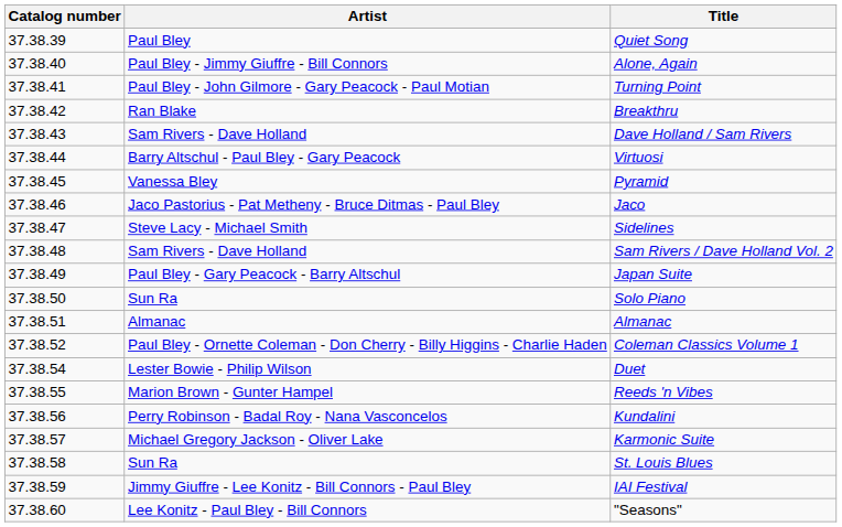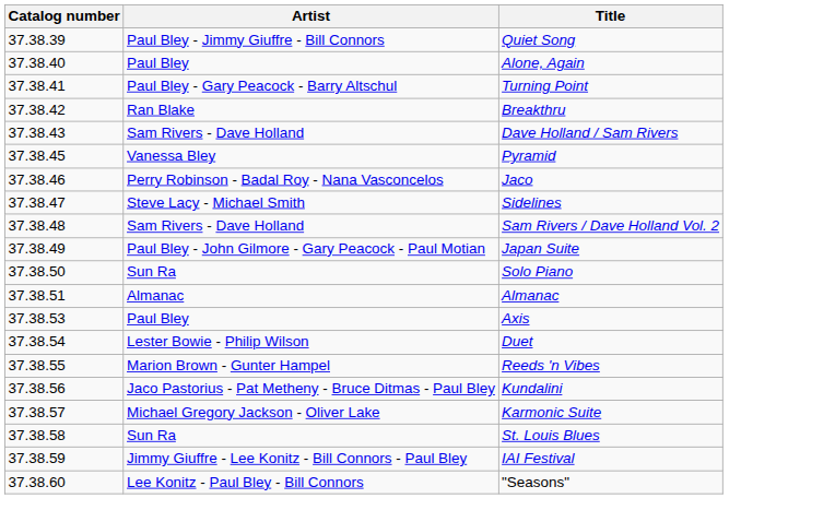 <table class="wikitable sortable">
 <tr>
 <th>Catalog number</th>
 <th>Artist</th>
 <th>Title</th>
 </tr>
 <tr>
 <td>37.38.39</td>
-<td><a href='#'>Paul Bley</a></td>
+<td><a href='#'>Paul Bley</a> - <a href='#'>Jimmy Giuffre</a> - <a href='#'>Bill Connors</a></td>
 <td><em><a href='#'>Quiet Song</a></em></td>
 </tr>
 <tr>
 <td>37.38.40</td>
-<td><a href='#'>Paul Bley</a> - <a href='#'>Jimmy Giuffre</a> - <a href='#'>Bill Connors</a></td>
+<td><a href='#'>Paul Bley</a></td>
 <td><em><a href='#'>Alone, Again</a></em></td>
 </tr>
 <tr>
 <td>37.38.41</td>
-<td><a href='#'>Paul Bley</a> - <a href='#'>John Gilmore</a> - <a href='#'>Gary Peacock</a> - <a href='#'>Paul Motian</a></td>
+<td><a href='#'>Paul Bley</a> - <a href='#'>Gary Peacock</a> - <a href='#'>Barry Altschul</a></td>
 <td><em><a href='#'>Turning Point</a></em></td>
 </tr>
 <tr>
 <td>37.38.42</td>
 <td><a href='#'>Ran Blake</a></td>
 <td><em><a href='#'>Breakthru</a></em></td>
 </tr>
 <tr>
 <td>37.38.43</td>
 <td><a href='#'>Sam Rivers</a> - <a href='#'>Dave Holland</a></td>
 <td><em><a href='#'>Dave Holland / Sam Rivers</a></em></td>
 </tr>
 <tr>
-<td>37.38.44</td>
-<td><a href='#'>Barry Altschul</a> - <a href='#'>Paul Bley</a> - <a href='#'>Gary Peacock</a></td>
-<td><em><a href='#'>Virtuosi</a></em></td>
-</tr>
-<tr>
 <td>37.38.45</td>
 <td><a href='#'>Vanessa Bley</a></td>
 <td><em><a href='#'>Pyramid</a></em></td>
 </tr>
 <tr>
 <td>37.38.46</td>
-<td><a href='#'>Jaco Pastorius</a> - <a href='#'>Pat Metheny</a> - <a href='#'>Bruce Ditmas</a> - <a href='#'>Paul Bley</a></td>
+<td><a href='#'>Perry Robinson</a> - <a href='#'>Badal Roy</a> - <a href='#'>Nana Vasconcelos</a></td>
 <td><em><a href='#'>Jaco</a></em></td>
 </tr>
 <tr>
 <td>37.38.47</td>
 <td><a href='#'>Steve Lacy</a> - <a href='#'>Michael Smith</a></td>
 <td><em><a href='#'>Sidelines</a></em></td>
 </tr>
 <tr>
 <td>37.38.48</td>
 <td><a href='#'>Sam Rivers</a> - <a href='#'>Dave Holland</a></td>
 <td><em><a href='#'>Sam Rivers / Dave Holland Vol. 2</a></em></td>
 </tr>
 <tr>
 <td>37.38.49</td>
-<td><a href='#'>Paul Bley</a> - <a href='#'>Gary Peacock</a> - <a href='#'>Barry Altschul</a></td>
+<td><a href='#'>Paul Bley</a> - <a href='#'>John Gilmore</a> - <a href='#'>Gary Peacock</a> - <a href='#'>Paul Motian</a></td>
 <td><em><a href='#'>Japan Suite</a></em></td>
 </tr>
 <tr>
 <td>37.38.50</td>
 <td><a href='#'>Sun Ra</a></td>
 <td><em><a href='#'>Solo Piano</a></em></td>
 </tr>
 <tr>
 <td>37.38.51</td>
 <td><a href='#'>Almanac</a></td>
 <td><em><a href='#'>Almanac</a></em></td>
 </tr>
 <tr>
-<td>37.38.52</td>
-<td><a href='#'>Paul Bley</a> - <a href='#'>Ornette Coleman</a> - <a href='#'>Don Cherry</a> - <a href='#'>Billy Higgins</a> - <a href='#'>Charlie Haden</a></td>
-<td><em><a href='#'>Coleman Classics Volume 1</a></em></td>
+<td>37.38.53</td>
+<td><a href='#'>Paul Bley</a></td>
+<td><em><a href='#'>Axis</a></em></td>
 </tr>
 <tr>
 <td>37.38.54</td>
 <td><a href='#'>Lester Bowie</a> - <a href='#'>Philip Wilson</a></td>
 <td><em><a href='#'>Duet</a></em></td>
 </tr>
 <tr>
 <td>37.38.55</td>
 <td><a href='#'>Marion Brown</a> - <a href='#'>Gunter Hampel</a></td>
 <td><em><a href='#'>Reeds 'n Vibes</a></em></td>
 </tr>
 <tr>
 <td>37.38.56</td>
-<td><a href='#'>Perry Robinson</a> - <a href='#'>Badal Roy</a> - <a href='#'>Nana Vasconcelos</a></td>
+<td><a href='#'>Jaco Pastorius</a> - <a href='#'>Pat Metheny</a> - <a href='#'>Bruce Ditmas</a> - <a href='#'>Paul Bley</a></td>
 <td><em><a href='#'>Kundalini</a></em></td>
 </tr>
 <tr>
 <td>37.38.57</td>
 <td><a href='#'>Michael Gregory Jackson</a> - <a href='#'>Oliver Lake</a></td>
 <td><em><a href='#'>Karmonic Suite</a></em></td>
 </tr>
 <tr>
 <td>37.38.58</td>
 <td><a href='#'>Sun Ra</a></td>
 <td><em><a href='#'>St. Louis Blues</a></em></td>
 </tr>
 <tr>
 <td>37.38.59</td>
 <td><a href='#'>Jimmy Giuffre</a> - <a href='#'>Lee Konitz</a> - <a href='#'>Bill Connors</a> - <a href='#'>Paul Bley</a></td>
 <td><em><a href='#'>IAI Festival</a></em></td>
 </tr>
 <tr>
 <td>37.38.60</td>
 <td><a href='#'>Lee Konitz</a> - <a href='#'>Paul Bley</a> - <a href='#'>Bill Connors</a></td>
 <td>"Seasons"</td>
 </tr>
 </table>
